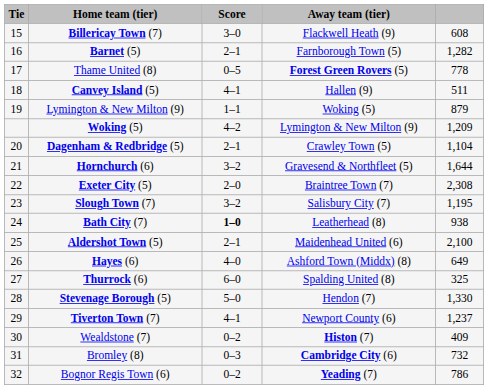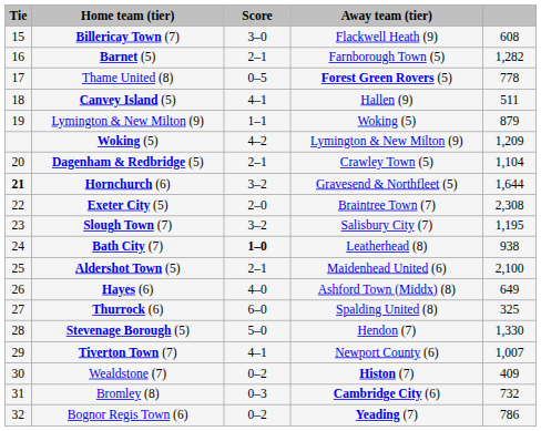 <table class="wikitable" style="width: 600px; background:WhiteSmoke; text-align:center; font-size:90%">
 <tr>
 <td scope="col" style="width:  5.00%; background:silver;"><strong>Tie</strong></td>
 <td scope="col" style="width: 36.25%; background:silver;"><strong>Home team (tier)</strong></td>
 <td scope="col" style="width: 12.50%; background:silver;"><strong>Score</strong></td>
 <td scope="col" style="width: 36.25%; background:silver;"><strong>Away team (tier)</strong></td>
 <td scope="col" style="width: 10.00%; background:silver;"><strong></strong></td>
 </tr>
 <tr>
 <td>15</td>
 <td><strong><a href='#'>Billericay Town</a></strong> (7)</td>
 <td>3–0</td>
 <td><a href='#'>Flackwell Heath</a> (9)</td>
 <td>608</td>
 </tr>
 <tr>
 <td>16</td>
 <td><strong><a href='#'>Barnet</a></strong> (5)</td>
 <td>2–1</td>
 <td><a href='#'>Farnborough Town</a> (5)</td>
 <td>1,282</td>
 </tr>
 <tr>
 <td>17</td>
 <td><a href='#'>Thame United</a> (8)</td>
 <td>0–5</td>
 <td><strong><a href='#'>Forest Green Rovers</a></strong> (5)</td>
 <td>778</td>
 </tr>
 <tr>
 <td>18</td>
 <td><strong><a href='#'>Canvey Island</a></strong> (5)</td>
 <td>4–1</td>
 <td><a href='#'>Hallen</a> (9)</td>
 <td>511</td>
 </tr>
 <tr>
 <td>19</td>
 <td><a href='#'>Lymington & New Milton</a> (9)</td>
 <td>1–1</td>
 <td><a href='#'>Woking</a> (5)</td>
 <td>879</td>
 </tr>
 <tr>
 <td><em></em></td>
 <td><strong><a href='#'>Woking</a></strong> (5)</td>
 <td>4–2</td>
 <td><a href='#'>Lymington & New Milton</a> (9)</td>
 <td>1,209</td>
 </tr>
 <tr>
 <td>20</td>
 <td><strong><a href='#'>Dagenham & Redbridge</a></strong> (5)</td>
 <td>2–1</td>
 <td><a href='#'>Crawley Town</a> (5)</td>
 <td>1,104</td>
 </tr>
 <tr>
-<td>21</td>
+<td><strong>21</strong></td>
 <td><strong><a href='#'>Hornchurch</a></strong> (6)</td>
 <td>3–2</td>
 <td><a href='#'>Gravesend & Northfleet</a> (5)</td>
 <td>1,644</td>
 </tr>
 <tr>
 <td>22</td>
 <td><strong><a href='#'>Exeter City</a></strong> (5)</td>
 <td>2–0</td>
 <td><a href='#'>Braintree Town</a> (7)</td>
 <td>2,308</td>
 </tr>
 <tr>
 <td>23</td>
 <td><strong><a href='#'>Slough Town</a></strong> (7)</td>
 <td>3–2</td>
 <td><a href='#'>Salisbury City</a> (7)</td>
 <td>1,195</td>
 </tr>
 <tr>
 <td>24</td>
 <td><strong><a href='#'>Bath City</a></strong> (7)</td>
 <td><strong>1–0</strong></td>
 <td><a href='#'>Leatherhead</a> (8)</td>
 <td>938</td>
 </tr>
 <tr>
 <td>25</td>
 <td><strong><a href='#'>Aldershot Town</a></strong> (5)</td>
 <td>2–1</td>
 <td><a href='#'>Maidenhead United</a> (6)</td>
 <td>2,100</td>
 </tr>
 <tr>
 <td>26</td>
 <td><strong><a href='#'>Hayes</a></strong> (6)</td>
 <td>4–0</td>
 <td><a href='#'>Ashford Town (Middx)</a> (8)</td>
 <td>649</td>
 </tr>
 <tr>
 <td>27</td>
 <td><strong><a href='#'>Thurrock</a></strong> (6)</td>
 <td>6–0</td>
 <td><a href='#'>Spalding United</a> (8)</td>
 <td>325</td>
 </tr>
 <tr>
 <td>28</td>
 <td><strong><a href='#'>Stevenage Borough</a></strong> (5)</td>
 <td>5–0</td>
 <td><a href='#'>Hendon</a> (7)</td>
 <td>1,330</td>
 </tr>
 <tr>
 <td>29</td>
 <td><strong><a href='#'>Tiverton Town</a></strong> (7)</td>
 <td>4–1</td>
 <td><a href='#'>Newport County</a> (6)</td>
-<td>1,237</td>
+<td>1,007</td>
 </tr>
 <tr>
 <td>30</td>
 <td><a href='#'>Wealdstone</a> (7)</td>
 <td>0–2</td>
 <td><strong><a href='#'>Histon</a></strong> (7)</td>
 <td>409</td>
 </tr>
 <tr>
 <td>31</td>
 <td><a href='#'>Bromley</a> (8)</td>
 <td>0–3</td>
 <td><strong><a href='#'>Cambridge City</a></strong> (6)</td>
 <td>732</td>
 </tr>
 <tr>
 <td>32</td>
 <td><a href='#'>Bognor Regis Town</a> (6)</td>
 <td>0–2</td>
 <td><strong><a href='#'>Yeading</a></strong> (7)</td>
 <td>786</td>
 </tr>
 </table>
